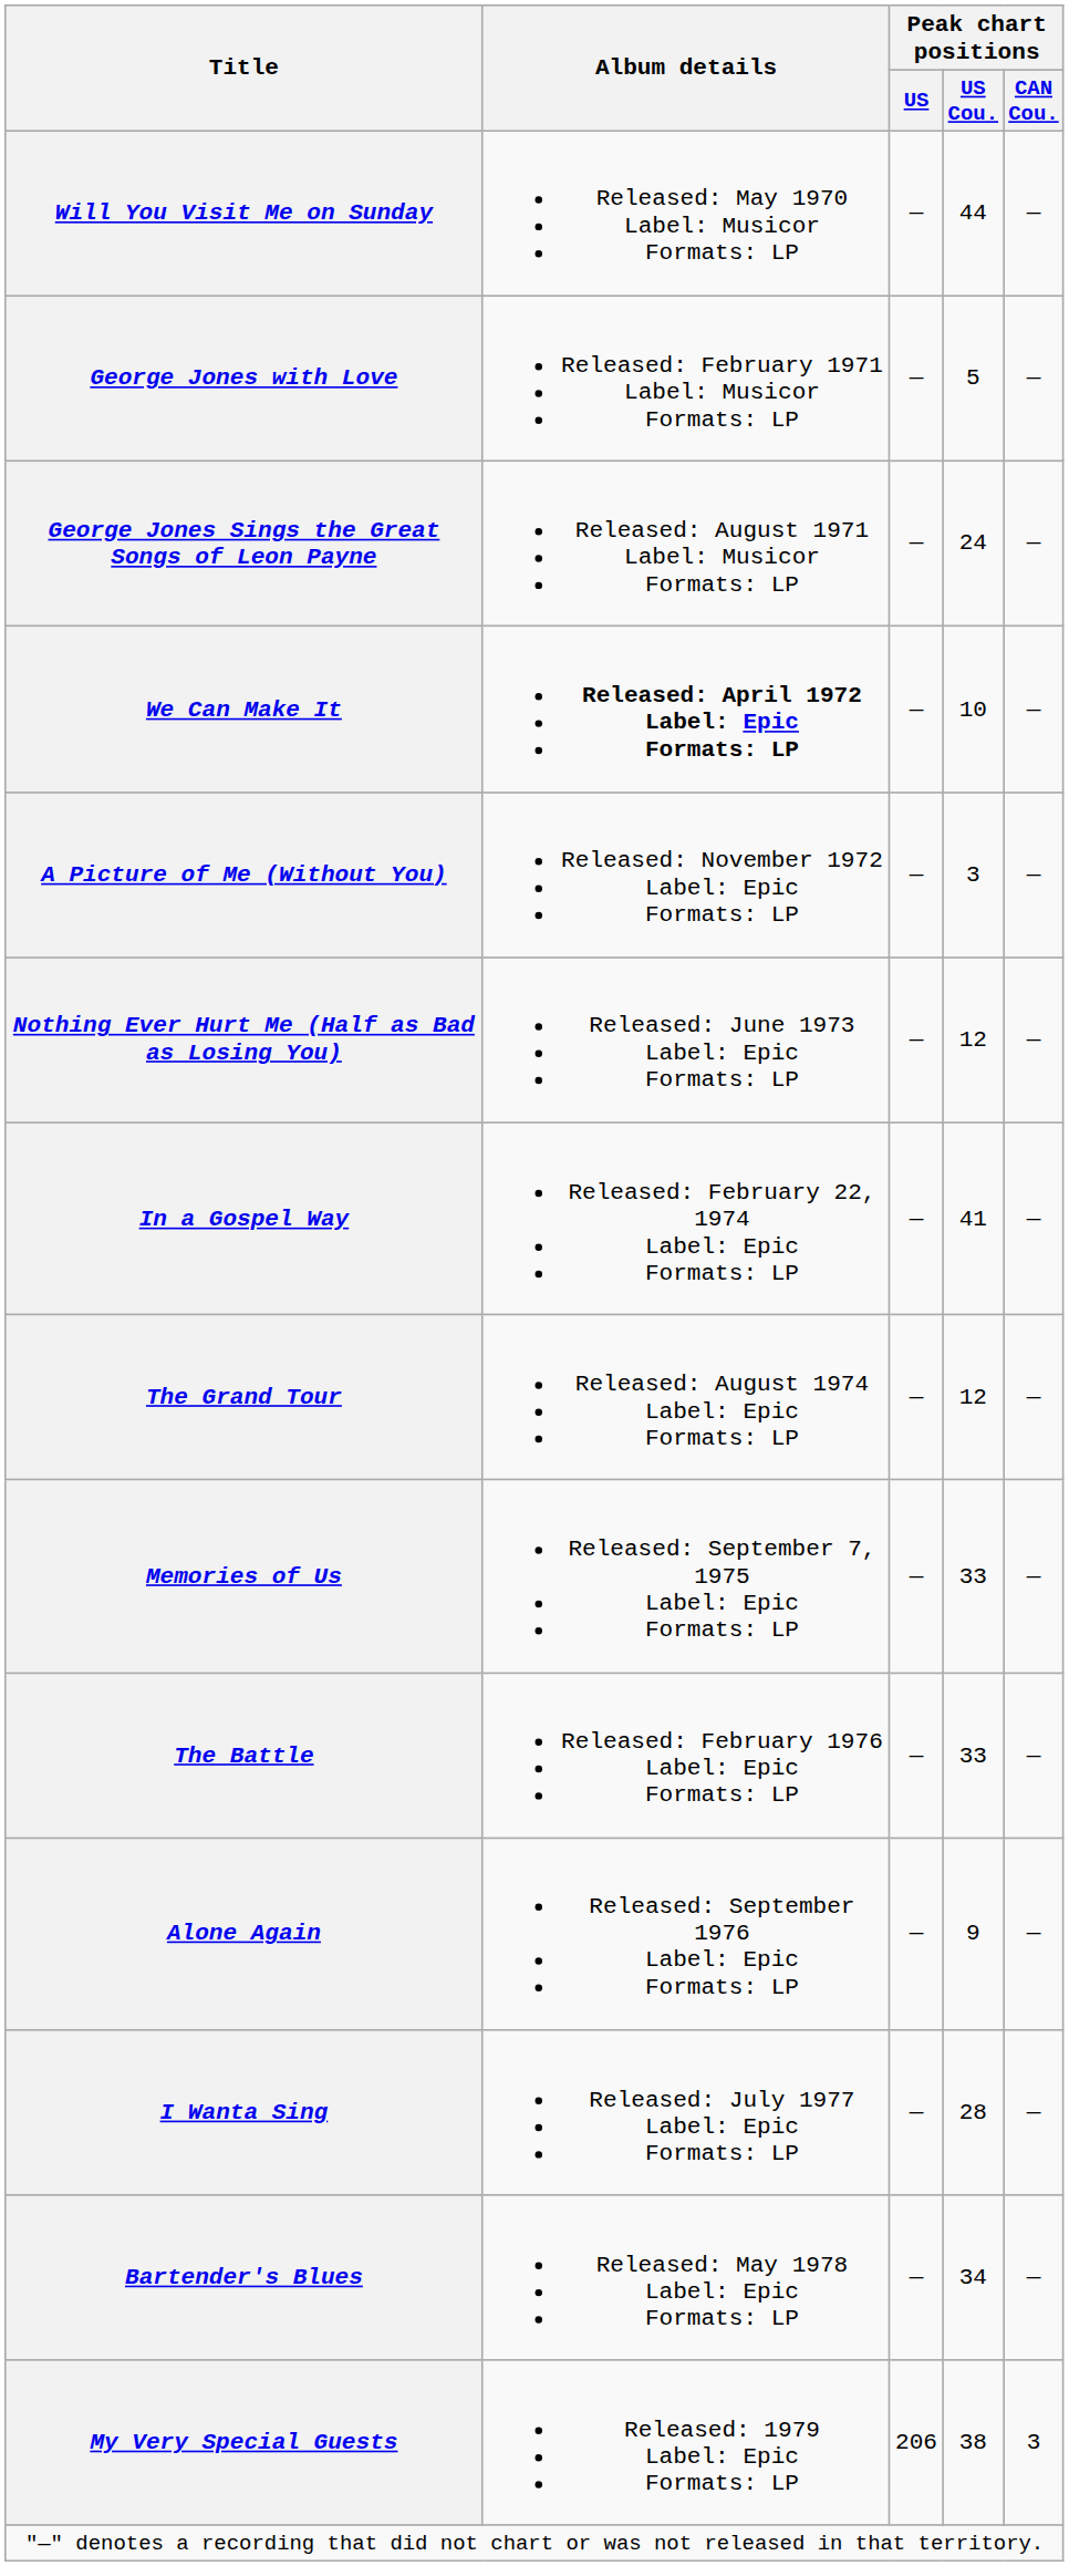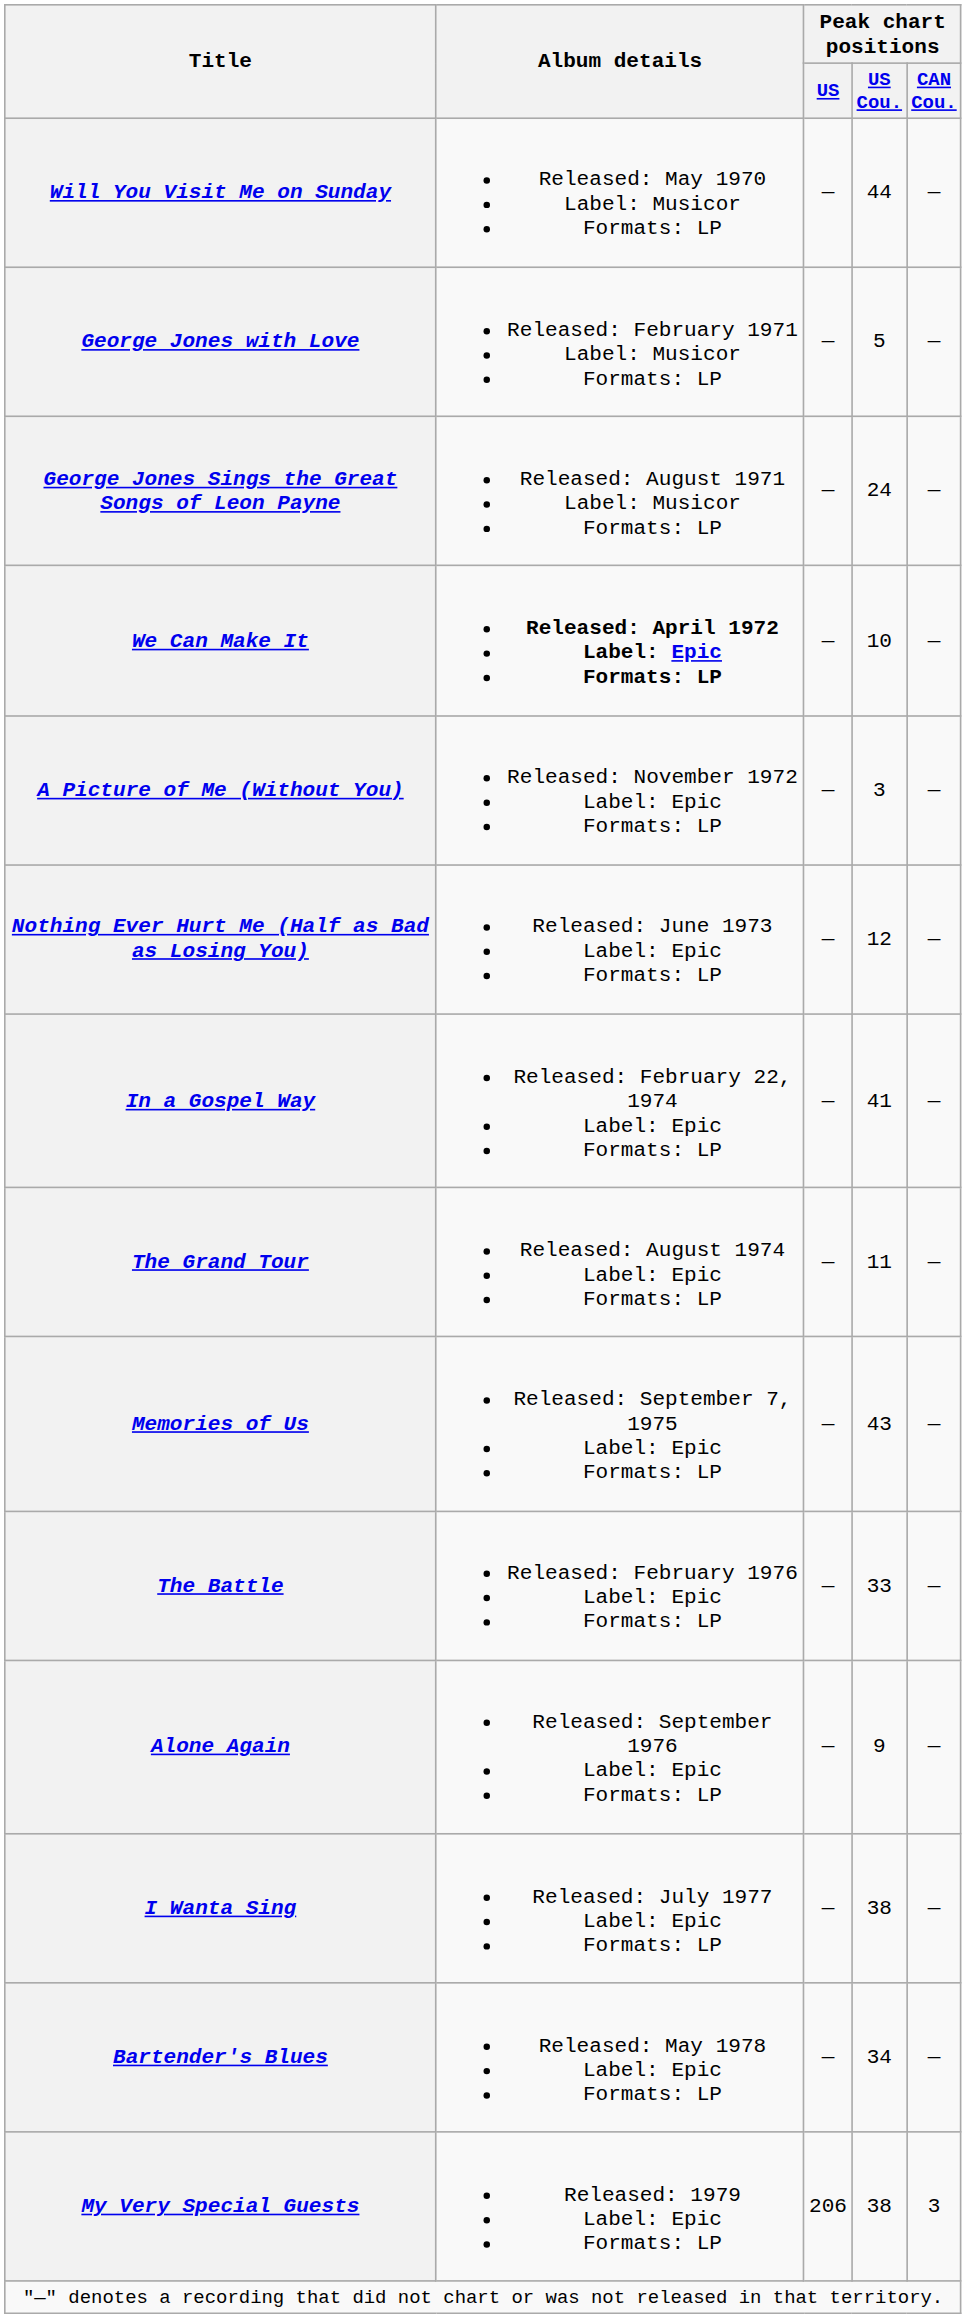 <table class="wikitable plainrowheaders" style="text-align:center;">
 <tr>
 <th scope="col" rowspan="2" style="width:20em;">Title</th>
 <th scope="col" rowspan="2" style="width:17em;">Album details</th>
 <th scope="col" colspan="3">Peak chart<br>positions</th>
 </tr>
 <tr>
 <th scope="col" style="width:2em;font-size:90%;"><a href='#'>US</a><br></th>
 <th scope="col" style="width:2em;font-size:90%;"><a href='#'>US<br>Cou.</a><br></th>
 <th scope="col" style="width:2em;font-size:90%;"><a href='#'>CAN<br>Cou.</a><br></th>
 </tr>
 <tr>
 <th scope="row"><em><a href='#'>Will You Visit Me on Sunday</a></em></th>
 <td><br><ul><li>Released: May 1970</li><li>Label: Musicor</li><li>Formats: LP</li></ul></td>
 <td>—</td>
 <td>44</td>
 <td>—</td>
 </tr>
 <tr>
 <th scope="row"><em><a href='#'>George Jones with Love</a></em></th>
 <td><br><ul><li>Released: February 1971</li><li>Label: Musicor</li><li>Formats: LP</li></ul></td>
 <td>—</td>
 <td>5</td>
 <td>—</td>
 </tr>
 <tr>
 <th scope="row"><em><a href='#'>George Jones Sings the Great Songs of Leon Payne</a></em></th>
 <td><br><ul><li>Released: August 1971</li><li>Label: Musicor</li><li>Formats: LP</li></ul></td>
 <td>—</td>
 <td>24</td>
 <td>—</td>
 </tr>
 <tr>
 <th scope="row"><em><a href='#'>We Can Make It</a></em></th>
 <td><strong><br><ul><li>Released: April 1972</li><li>Label: <a href='#'>Epic</a></li><li>Formats: LP</li></ul></strong></td>
 <td>—</td>
 <td>10</td>
 <td>—</td>
 </tr>
 <tr>
 <th scope="row"><em><a href='#'>A Picture of Me (Without You)</a></em></th>
 <td><br><ul><li>Released: November 1972</li><li>Label: Epic</li><li>Formats: LP</li></ul></td>
 <td>—</td>
 <td>3</td>
 <td>—</td>
 </tr>
 <tr>
 <th scope="row"><em><a href='#'>Nothing Ever Hurt Me (Half as Bad as Losing You)</a></em></th>
 <td><br><ul><li>Released: June 1973</li><li>Label: Epic</li><li>Formats: LP</li></ul></td>
 <td>—</td>
 <td>12</td>
 <td>—</td>
 </tr>
 <tr>
 <th scope="row"><em><a href='#'>In a Gospel Way</a></em></th>
 <td><br><ul><li>Released: February 22, 1974</li><li>Label: Epic</li><li>Formats: LP</li></ul></td>
 <td>—</td>
 <td>41</td>
 <td>—</td>
 </tr>
 <tr>
 <th scope="row"><em><a href='#'>The Grand Tour</a></em></th>
 <td><br><ul><li>Released: August 1974</li><li>Label: Epic</li><li>Formats: LP</li></ul></td>
 <td>—</td>
-<td>12</td>
+<td>11</td>
 <td>—</td>
 </tr>
 <tr>
 <th scope="row"><em><a href='#'>Memories of Us</a></em></th>
 <td><br><ul><li>Released: September 7, 1975</li><li>Label: Epic</li><li>Formats: LP</li></ul></td>
 <td>—</td>
-<td>33</td>
+<td>43</td>
 <td>—</td>
 </tr>
 <tr>
 <th scope="row"><em><a href='#'>The Battle</a></em></th>
 <td><br><ul><li>Released: February 1976</li><li>Label: Epic</li><li>Formats: LP</li></ul></td>
 <td>—</td>
 <td>33</td>
 <td>—</td>
 </tr>
 <tr>
 <th scope="row"><em><a href='#'>Alone Again</a></em></th>
 <td><br><ul><li>Released: September 1976</li><li>Label: Epic</li><li>Formats: LP</li></ul></td>
 <td>—</td>
 <td>9</td>
 <td>—</td>
 </tr>
 <tr>
 <th scope="row"><em><a href='#'>I Wanta Sing</a></em></th>
 <td><br><ul><li>Released: July 1977</li><li>Label: Epic</li><li>Formats: LP</li></ul></td>
 <td>—</td>
-<td>28</td>
+<td>38</td>
 <td>—</td>
 </tr>
 <tr>
 <th scope="row"><em><a href='#'>Bartender's Blues</a></em></th>
 <td><br><ul><li>Released: May 1978</li><li>Label: Epic</li><li>Formats: LP</li></ul></td>
 <td>—</td>
 <td>34</td>
 <td>—</td>
 </tr>
 <tr>
 <th scope="row"><em><a href='#'>My Very Special Guests</a></em></th>
 <td><br><ul><li>Released: 1979</li><li>Label: Epic</li><li>Formats: LP</li></ul></td>
 <td>206</td>
 <td>38</td>
 <td>3</td>
 </tr>
 <tr>
 <td colspan="6" style="font-size:90%">"—" denotes a recording that did not chart or was not released in that territory.</td>
 </tr>
 </table>
